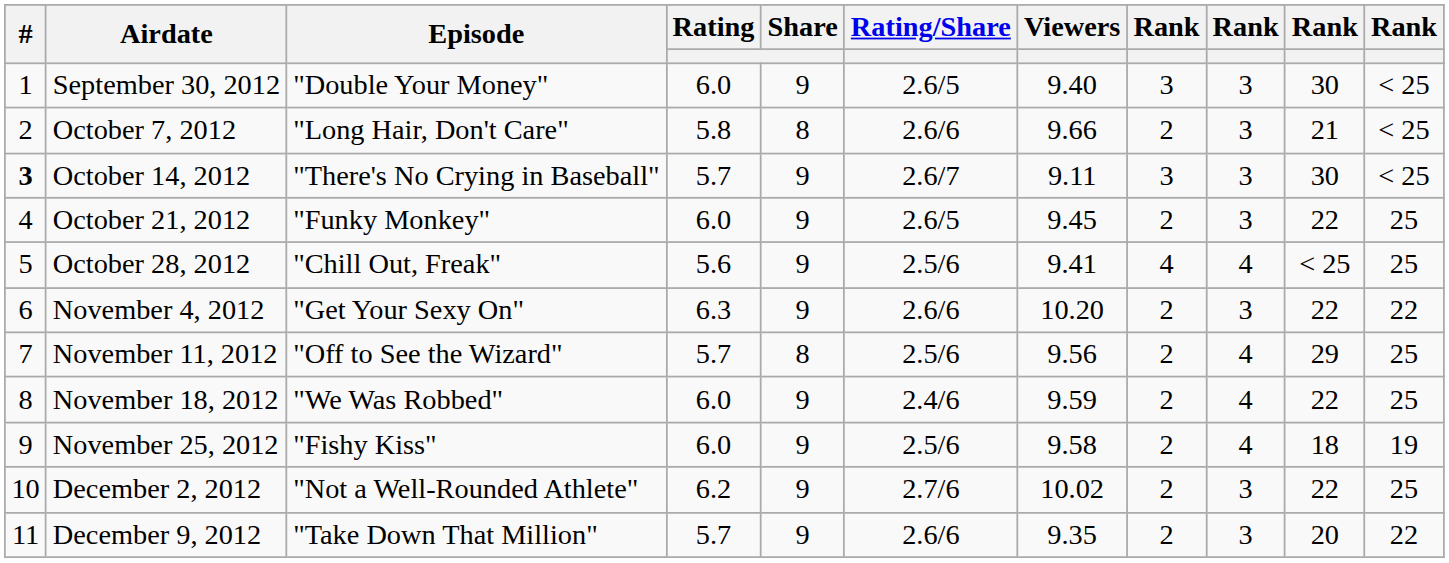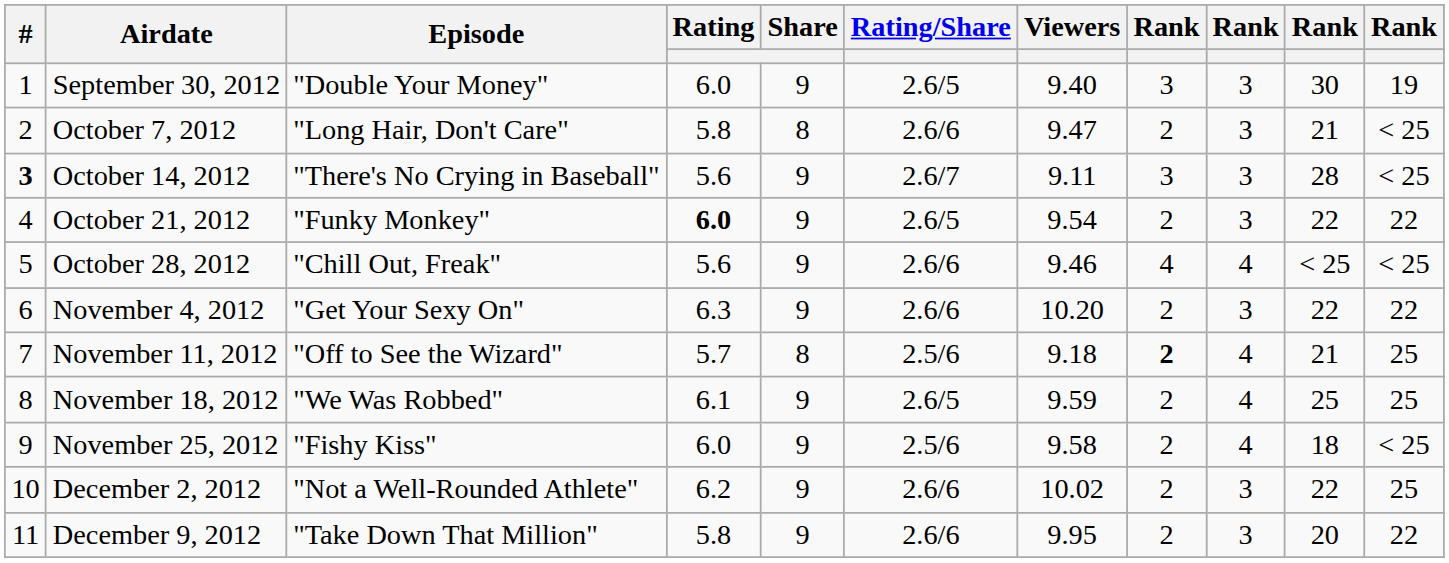 <table class="wikitable" style="text-align:center">
 <tr>
 <th rowspan="2">#</th>
 <th rowspan="2">Airdate</th>
 <th rowspan="2">Episode</th>
 <th>Rating</th>
 <th>Share</th>
 <th><a href='#'>Rating/Share</a></th>
 <th>Viewers</th>
 <th>Rank</th>
 <th>Rank</th>
 <th>Rank</th>
 <th>Rank</th>
 </tr>
 <tr class="sorttop">
 <th colspan="2"></th>
 <th></th>
 <th></th>
 <th></th>
 <th></th>
 <th></th>
 <th></th>
 </tr>
 <tr>
 <td>1</td>
 <td style="text-align:left;">September 30, 2012</td>
 <td style="text-align:left;">"Double Your Money"</td>
 <td>6.0</td>
 <td>9</td>
 <td>2.6/5</td>
 <td>9.40</td>
 <td>3</td>
 <td>3</td>
 <td>30</td>
-<td>< 25</td>
+<td>19</td>
 </tr>
 <tr>
 <td>2</td>
 <td style="text-align:left;">October 7, 2012</td>
 <td style="text-align:left;">"Long Hair, Don't Care"</td>
 <td>5.8</td>
 <td>8</td>
 <td>2.6/6</td>
-<td>9.66</td>
+<td>9.47</td>
 <td>2</td>
 <td>3</td>
 <td>21</td>
 <td>< 25</td>
 </tr>
 <tr>
 <td><strong>3</strong></td>
 <td style="text-align:left;">October 14, 2012</td>
 <td style="text-align:left;">"There's No Crying in Baseball"</td>
-<td>5.7</td>
+<td>5.6</td>
 <td>9</td>
 <td>2.6/7</td>
 <td>9.11</td>
 <td>3</td>
 <td>3</td>
-<td>30</td>
+<td>28</td>
 <td>< 25</td>
 </tr>
 <tr>
 <td>4</td>
 <td style="text-align:left;">October 21, 2012</td>
 <td style="text-align:left;">"Funky Monkey"</td>
-<td>6.0</td>
+<td><strong>6.0</strong></td>
 <td>9</td>
 <td>2.6/5</td>
-<td>9.45</td>
+<td>9.54</td>
 <td>2</td>
 <td>3</td>
 <td>22</td>
-<td>25</td>
+<td>22</td>
 </tr>
 <tr>
 <td>5</td>
 <td style="text-align:left;">October 28, 2012</td>
 <td style="text-align:left;">"Chill Out, Freak"</td>
 <td>5.6</td>
 <td>9</td>
-<td>2.5/6</td>
-<td>9.41</td>
+<td>2.6/6</td>
+<td>9.46</td>
 <td>4</td>
 <td>4</td>
 <td>< 25</td>
-<td>25</td>
+<td>< 25</td>
 </tr>
 <tr>
 <td>6</td>
 <td style="text-align:left;">November 4, 2012</td>
 <td style="text-align:left;">"Get Your Sexy On"</td>
 <td>6.3</td>
 <td>9</td>
 <td>2.6/6</td>
 <td>10.20</td>
 <td>2</td>
 <td>3</td>
 <td>22</td>
 <td>22</td>
 </tr>
 <tr>
 <td>7</td>
 <td style="text-align:left;">November 11, 2012</td>
 <td style="text-align:left;">"Off to See the Wizard"</td>
 <td>5.7</td>
 <td>8</td>
 <td>2.5/6</td>
-<td>9.56</td>
-<td>2</td>
+<td>9.18</td>
+<td><strong>2</strong></td>
 <td>4</td>
-<td>29</td>
+<td>21</td>
 <td>25</td>
 </tr>
 <tr>
 <td>8</td>
 <td style="text-align:left;">November 18, 2012</td>
 <td style="text-align:left;">"We Was Robbed"</td>
-<td>6.0</td>
+<td>6.1</td>
 <td>9</td>
-<td>2.4/6</td>
+<td>2.6/5</td>
 <td>9.59</td>
 <td>2</td>
 <td>4</td>
-<td>22</td>
+<td>25</td>
 <td>25</td>
 </tr>
 <tr>
 <td>9</td>
 <td style="text-align:left;">November 25, 2012</td>
 <td style="text-align:left;">"Fishy Kiss"</td>
 <td>6.0</td>
 <td>9</td>
 <td>2.5/6</td>
 <td>9.58</td>
 <td>2</td>
 <td>4</td>
 <td>18</td>
-<td>19</td>
+<td>< 25</td>
 </tr>
 <tr>
 <td>10</td>
 <td style="text-align:left;">December 2, 2012</td>
 <td style="text-align:left;">"Not a Well-Rounded Athlete"</td>
 <td>6.2</td>
 <td>9</td>
-<td>2.7/6</td>
+<td>2.6/6</td>
 <td>10.02</td>
 <td>2</td>
 <td>3</td>
 <td>22</td>
 <td>25</td>
 </tr>
 <tr>
 <td>11</td>
 <td style="text-align:left;">December 9, 2012</td>
 <td style="text-align:left;">"Take Down That Million"</td>
-<td>5.7</td>
+<td>5.8</td>
 <td>9</td>
 <td>2.6/6</td>
-<td>9.35</td>
+<td>9.95</td>
 <td>2</td>
 <td>3</td>
 <td>20</td>
 <td>22</td>
 </tr>
 </table>
